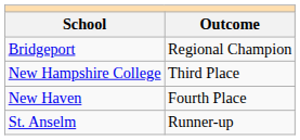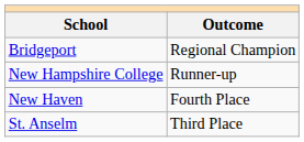 <table class="wikitable" style="float:left; margin-right:1em;">
 <tr>
 <th colspan="3" style="background:#ffdead;"></th>
 </tr>
 <tr>
 <th>School</th>
 <th>Outcome</th>
 </tr>
 <tr>
 <td><a href='#'>Bridgeport</a></td>
 <td>Regional Champion</td>
 </tr>
 <tr>
 <td><a href='#'>New Hampshire College</a></td>
-<td>Third Place</td>
+<td>Runner-up</td>
 </tr>
 <tr>
 <td><a href='#'>New Haven</a></td>
 <td>Fourth Place</td>
 </tr>
 <tr>
 <td><a href='#'>St. Anselm</a></td>
-<td>Runner-up</td>
+<td>Third Place</td>
 </tr>
 </table>
